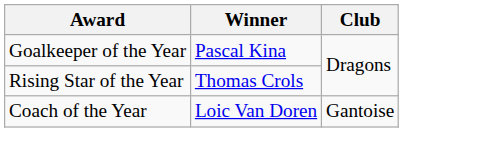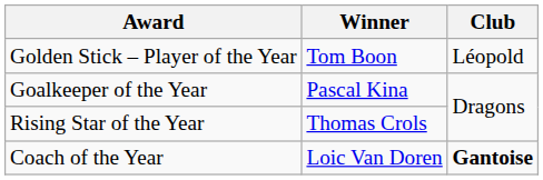 <table class="wikitable">
 <tr>
 <th>Award</th>
 <th>Winner</th>
 <th>Club</th>
+</tr>
+<tr>
+<td>Golden Stick – Player of the Year</td>
+<td> <a href='#'>Tom Boon</a></td>
+<td>Léopold</td>
 </tr>
 <tr>
 <td>Goalkeeper of the Year</td>
 <td> <a href='#'>Pascal Kina</a></td>
 <td rowspan=2>Dragons</td>
 </tr>
 <tr>
 <td>Rising Star of the Year</td>
 <td> <a href='#'>Thomas Crols</a></td>
 </tr>
 <tr>
 <td>Coach of the Year</td>
 <td> <a href='#'>Loic Van Doren</a></td>
-<td>Gantoise</td>
+<td><strong>Gantoise</strong></td>
 </tr>
 </table>
